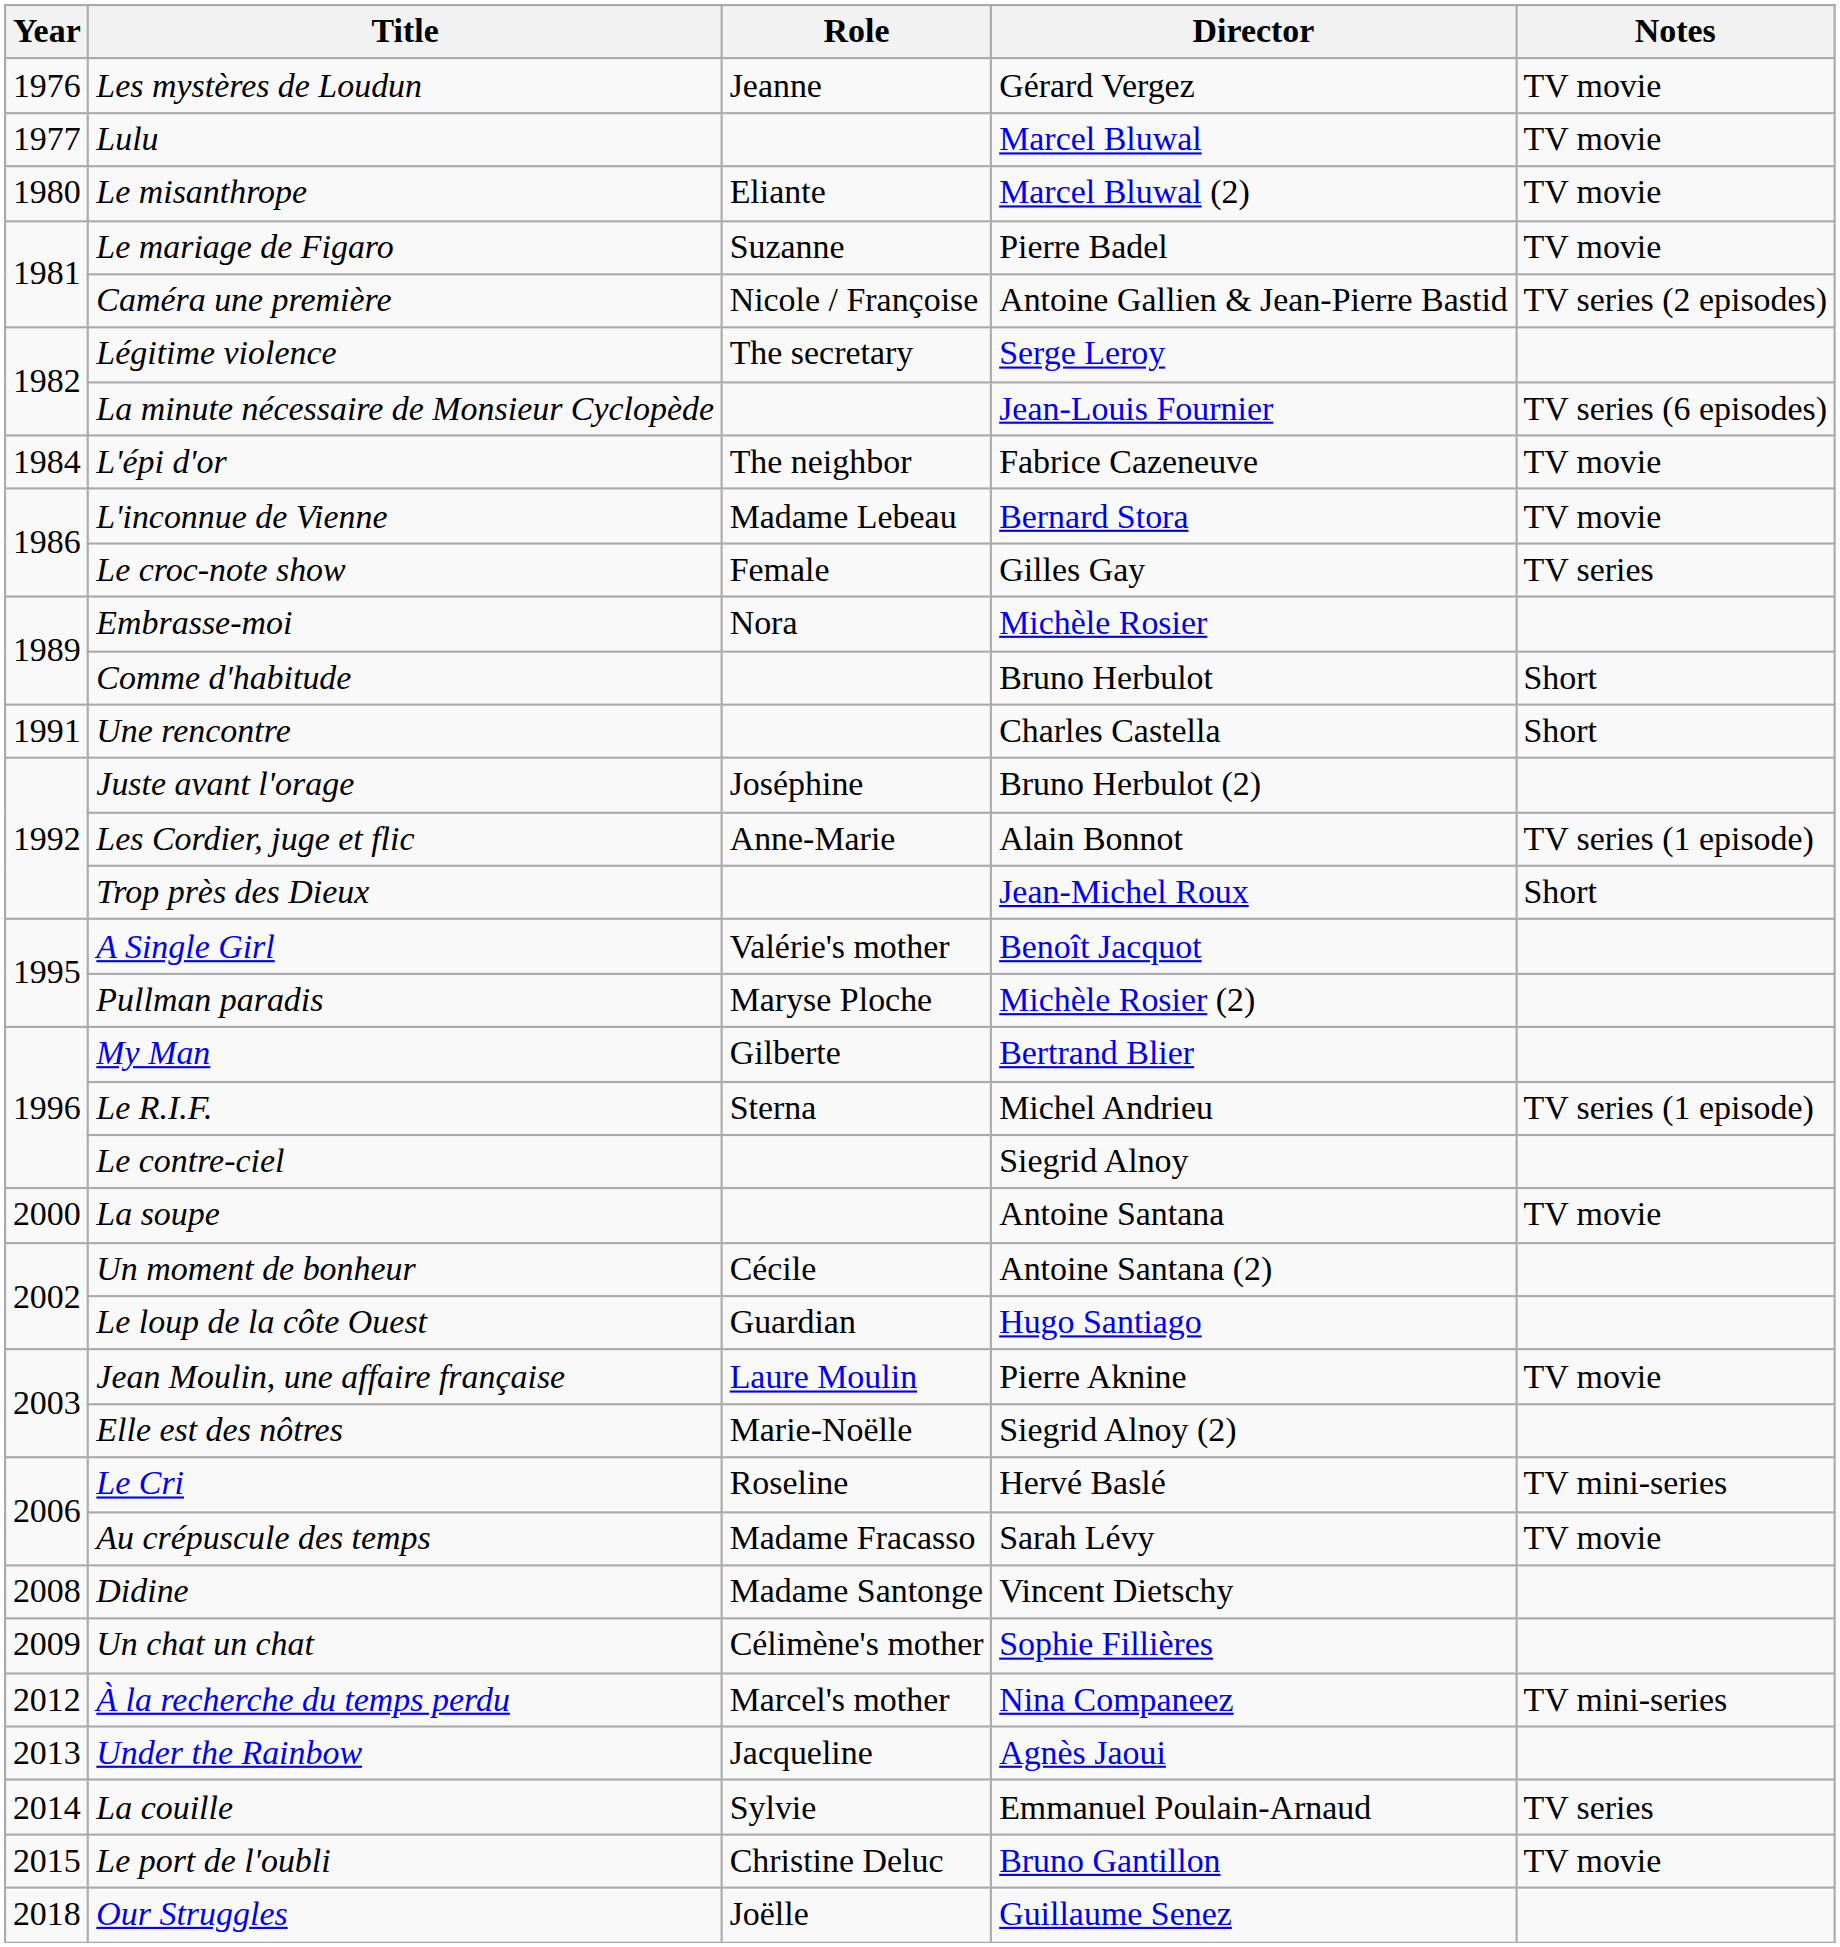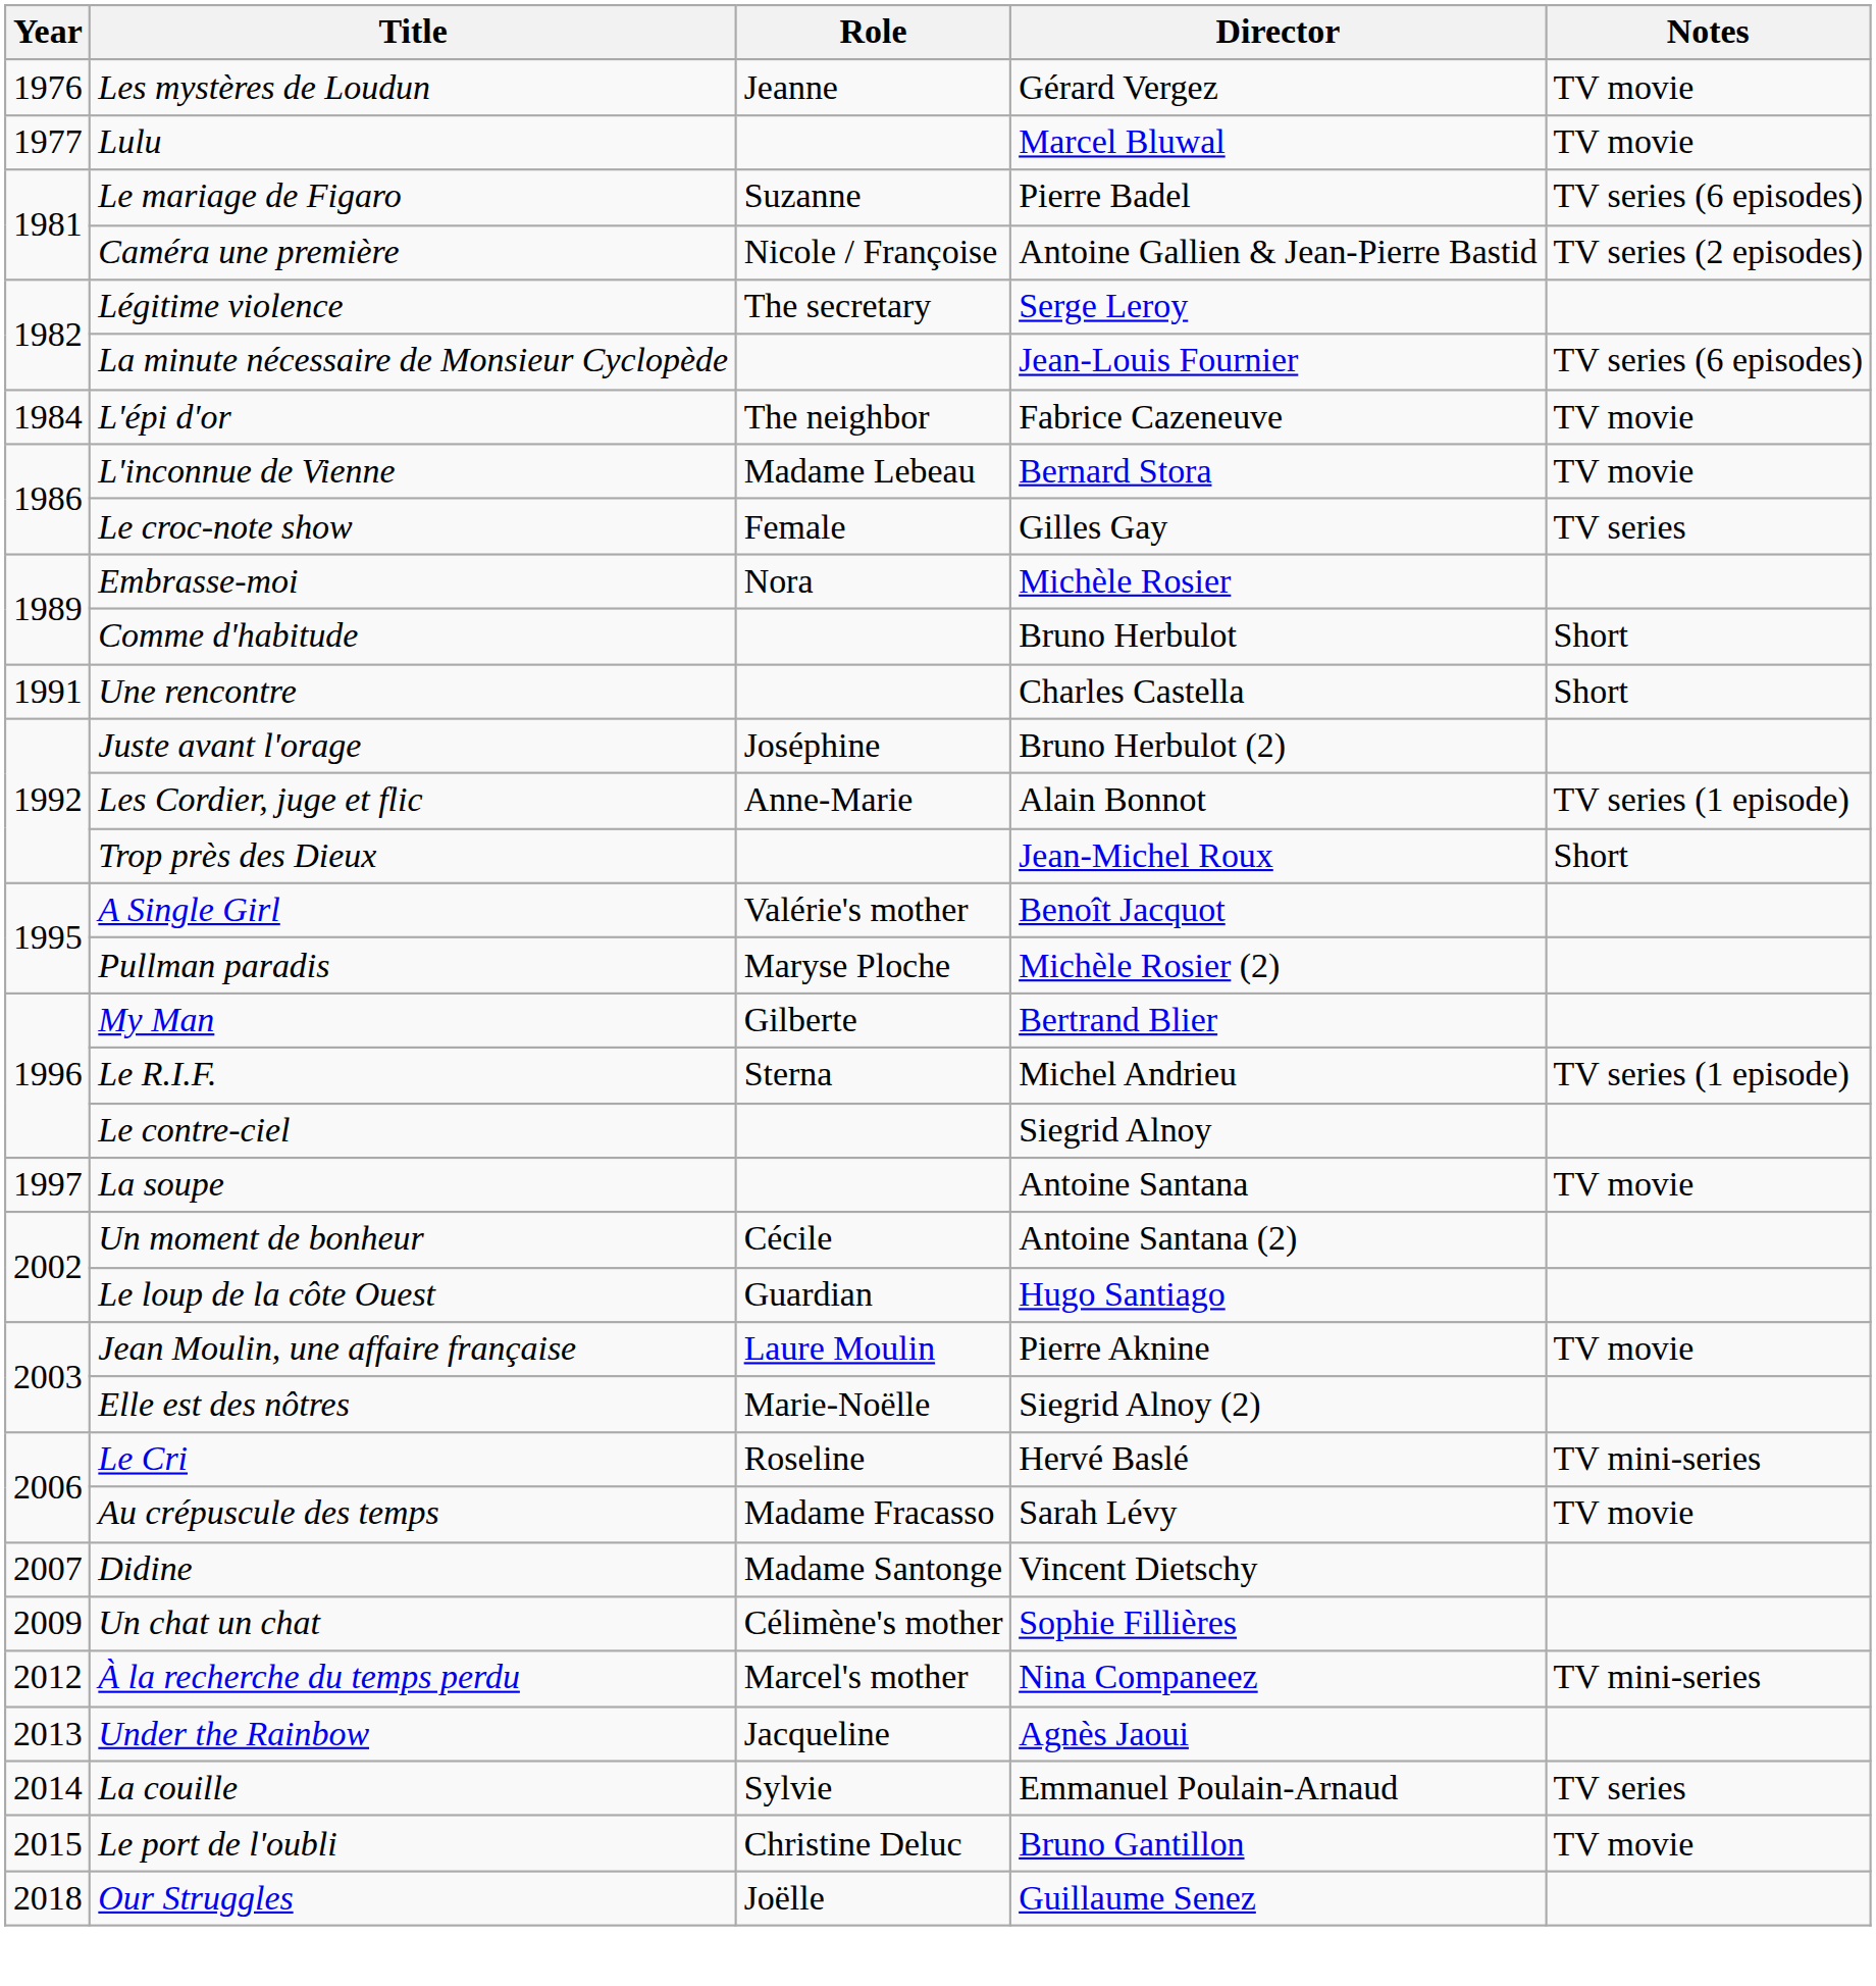 <table class="wikitable sortable">
 <tr>
 <th>Year</th>
 <th>Title</th>
 <th>Role</th>
 <th>Director</th>
 <th class="unsortable">Notes</th>
 </tr>
 <tr>
 <td rowspan=1>1976</td>
 <td><em>Les mystères de Loudun</em></td>
 <td>Jeanne</td>
 <td>Gérard Vergez</td>
 <td>TV movie</td>
 </tr>
 <tr>
 <td rowspan=1>1977</td>
 <td><em>Lulu</em></td>
 <td></td>
 <td><a href='#'>Marcel Bluwal</a></td>
 <td>TV movie</td>
 </tr>
 <tr>
-<td rowspan=1>1980</td>
-<td><em>Le misanthrope</em></td>
-<td>Eliante</td>
-<td><a href='#'>Marcel Bluwal</a> (2)</td>
-<td>TV movie</td>
-</tr>
-<tr>
 <td rowspan=2>1981</td>
 <td><em>Le mariage de Figaro</em></td>
 <td>Suzanne</td>
 <td>Pierre Badel</td>
-<td>TV movie</td>
+<td>TV series (6 episodes)</td>
 </tr>
 <tr>
 <td><em>Caméra une première</em></td>
 <td>Nicole / Françoise</td>
 <td>Antoine Gallien & Jean-Pierre Bastid</td>
 <td>TV series (2 episodes)</td>
 </tr>
 <tr>
 <td rowspan=2>1982</td>
 <td><em>Légitime violence</em></td>
 <td>The secretary</td>
 <td><a href='#'>Serge Leroy</a></td>
 <td></td>
 </tr>
 <tr>
 <td><em>La minute nécessaire de Monsieur Cyclopède</em></td>
 <td></td>
 <td><a href='#'>Jean-Louis Fournier</a></td>
 <td>TV series (6 episodes)</td>
 </tr>
 <tr>
 <td rowspan=1>1984</td>
 <td><em>L'épi d'or</em></td>
 <td>The neighbor</td>
 <td>Fabrice Cazeneuve</td>
 <td>TV movie</td>
 </tr>
 <tr>
 <td rowspan=2>1986</td>
 <td><em>L'inconnue de Vienne</em></td>
 <td>Madame Lebeau</td>
 <td><a href='#'>Bernard Stora</a></td>
 <td>TV movie</td>
 </tr>
 <tr>
 <td><em>Le croc-note show</em></td>
 <td>Female</td>
 <td>Gilles Gay</td>
 <td>TV series</td>
 </tr>
 <tr>
 <td rowspan=2>1989</td>
 <td><em>Embrasse-moi</em></td>
 <td>Nora</td>
 <td><a href='#'>Michèle Rosier</a></td>
 <td></td>
 </tr>
 <tr>
 <td><em>Comme d'habitude</em></td>
 <td></td>
 <td>Bruno Herbulot</td>
 <td>Short</td>
 </tr>
 <tr>
 <td rowspan=1>1991</td>
 <td><em>Une rencontre</em></td>
 <td></td>
 <td>Charles Castella</td>
 <td>Short</td>
 </tr>
 <tr>
 <td rowspan=3>1992</td>
 <td><em>Juste avant l'orage</em></td>
 <td>Joséphine</td>
 <td>Bruno Herbulot (2)</td>
 <td></td>
 </tr>
 <tr>
 <td><em>Les Cordier, juge et flic</em></td>
 <td>Anne-Marie</td>
 <td>Alain Bonnot</td>
 <td>TV series (1 episode)</td>
 </tr>
 <tr>
 <td><em>Trop près des Dieux</em></td>
 <td></td>
 <td><a href='#'>Jean-Michel Roux</a></td>
 <td>Short</td>
 </tr>
 <tr>
 <td rowspan=2>1995</td>
 <td><em><a href='#'>A Single Girl</a></em></td>
 <td>Valérie's mother</td>
 <td><a href='#'>Benoît Jacquot</a></td>
 <td></td>
 </tr>
 <tr>
 <td><em>Pullman paradis</em></td>
 <td>Maryse Ploche</td>
 <td><a href='#'>Michèle Rosier</a> (2)</td>
 <td></td>
 </tr>
 <tr>
 <td rowspan=3>1996</td>
 <td><em><a href='#'>My Man</a></em></td>
 <td>Gilberte</td>
 <td><a href='#'>Bertrand Blier</a></td>
 <td></td>
 </tr>
 <tr>
 <td><em>Le R.I.F.</em></td>
 <td>Sterna</td>
 <td>Michel Andrieu</td>
 <td>TV series (1 episode)</td>
 </tr>
 <tr>
 <td><em>Le contre-ciel</em></td>
 <td></td>
 <td>Siegrid Alnoy</td>
 <td></td>
 </tr>
 <tr>
-<td rowspan=1>2000</td>
+<td rowspan=1>1997</td>
 <td><em>La soupe</em></td>
 <td></td>
 <td>Antoine Santana</td>
 <td>TV movie</td>
 </tr>
 <tr>
 <td rowspan=2>2002</td>
 <td><em>Un moment de bonheur</em></td>
 <td>Cécile</td>
 <td>Antoine Santana (2)</td>
 <td></td>
 </tr>
 <tr>
 <td><em>Le loup de la côte Ouest</em></td>
 <td>Guardian</td>
 <td><a href='#'>Hugo Santiago</a></td>
 <td></td>
 </tr>
 <tr>
 <td rowspan=2>2003</td>
 <td><em>Jean Moulin, une affaire française</em></td>
 <td><a href='#'>Laure Moulin</a></td>
 <td>Pierre Aknine</td>
 <td>TV movie</td>
 </tr>
 <tr>
 <td><em>Elle est des nôtres</em></td>
 <td>Marie-Noëlle</td>
 <td>Siegrid Alnoy (2)</td>
 <td></td>
 </tr>
 <tr>
 <td rowspan=2>2006</td>
 <td><em><a href='#'>Le Cri</a></em></td>
 <td>Roseline</td>
 <td>Hervé Baslé</td>
 <td>TV mini-series</td>
 </tr>
 <tr>
 <td><em>Au crépuscule des temps</em></td>
 <td>Madame Fracasso</td>
 <td>Sarah Lévy</td>
 <td>TV movie</td>
 </tr>
 <tr>
-<td rowspan=1>2008</td>
+<td rowspan=1>2007</td>
 <td><em>Didine</em></td>
 <td>Madame Santonge</td>
 <td>Vincent Dietschy</td>
 <td></td>
 </tr>
 <tr>
 <td rowspan=1>2009</td>
 <td><em>Un chat un chat</em></td>
 <td>Célimène's mother</td>
 <td><a href='#'>Sophie Fillières</a></td>
 <td></td>
 </tr>
 <tr>
 <td rowspan=1>2012</td>
 <td><em><a href='#'>À la recherche du temps perdu</a></em></td>
 <td>Marcel's mother</td>
 <td><a href='#'>Nina Companeez</a></td>
 <td>TV mini-series</td>
 </tr>
 <tr>
 <td rowspan=1>2013</td>
 <td><em><a href='#'>Under the Rainbow</a></em></td>
 <td>Jacqueline</td>
 <td><a href='#'>Agnès Jaoui</a></td>
 <td></td>
 </tr>
 <tr>
 <td rowspan=1>2014</td>
 <td><em>La couille</em></td>
 <td>Sylvie</td>
 <td>Emmanuel Poulain-Arnaud</td>
 <td>TV series</td>
 </tr>
 <tr>
 <td rowspan=1>2015</td>
 <td><em>Le port de l'oubli</em></td>
 <td>Christine Deluc</td>
 <td><a href='#'>Bruno Gantillon</a></td>
 <td>TV movie</td>
 </tr>
 <tr>
 <td>2018</td>
 <td><em><a href='#'>Our Struggles</a></em></td>
 <td>Joëlle</td>
 <td><a href='#'>Guillaume Senez</a></td>
 <td></td>
 </tr>
 </table>
